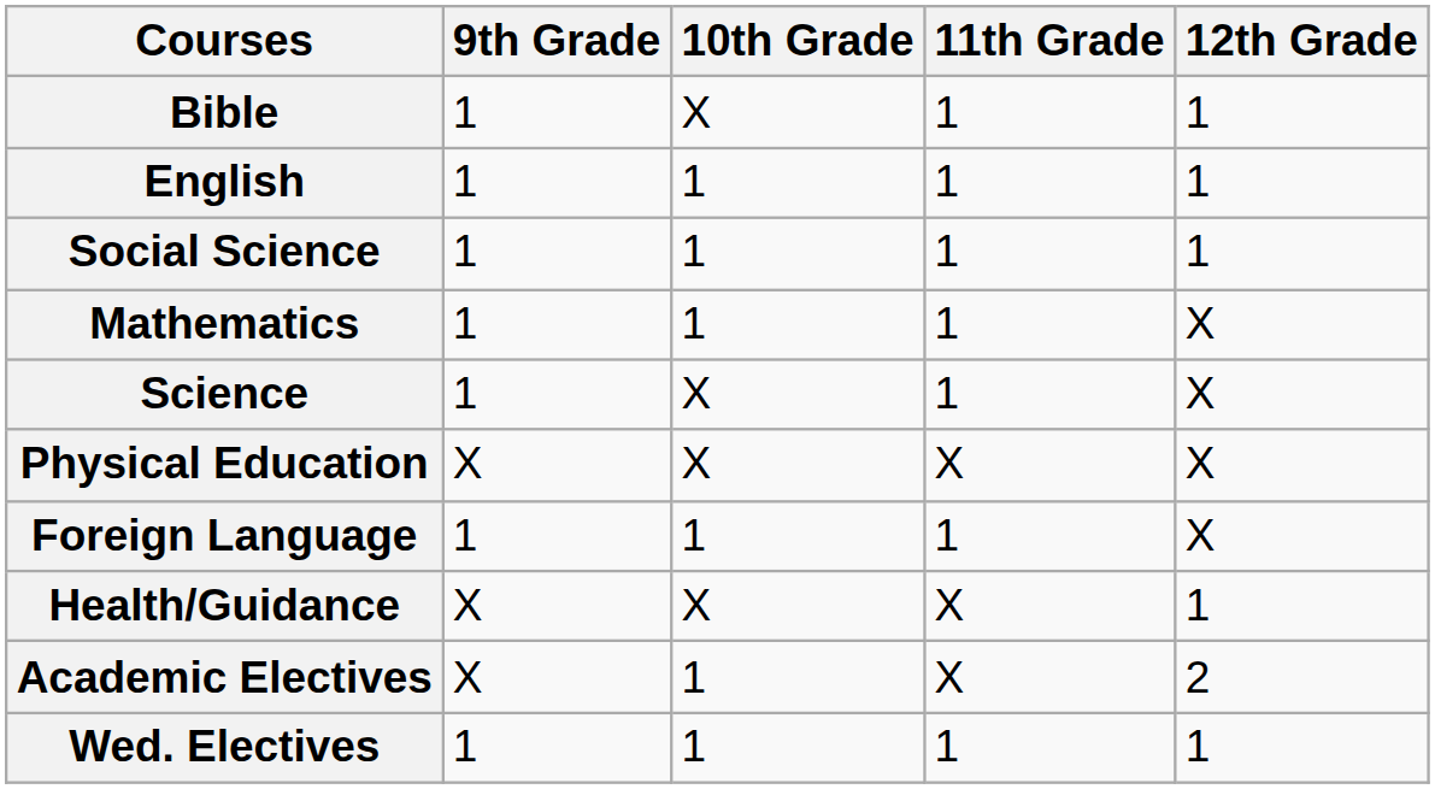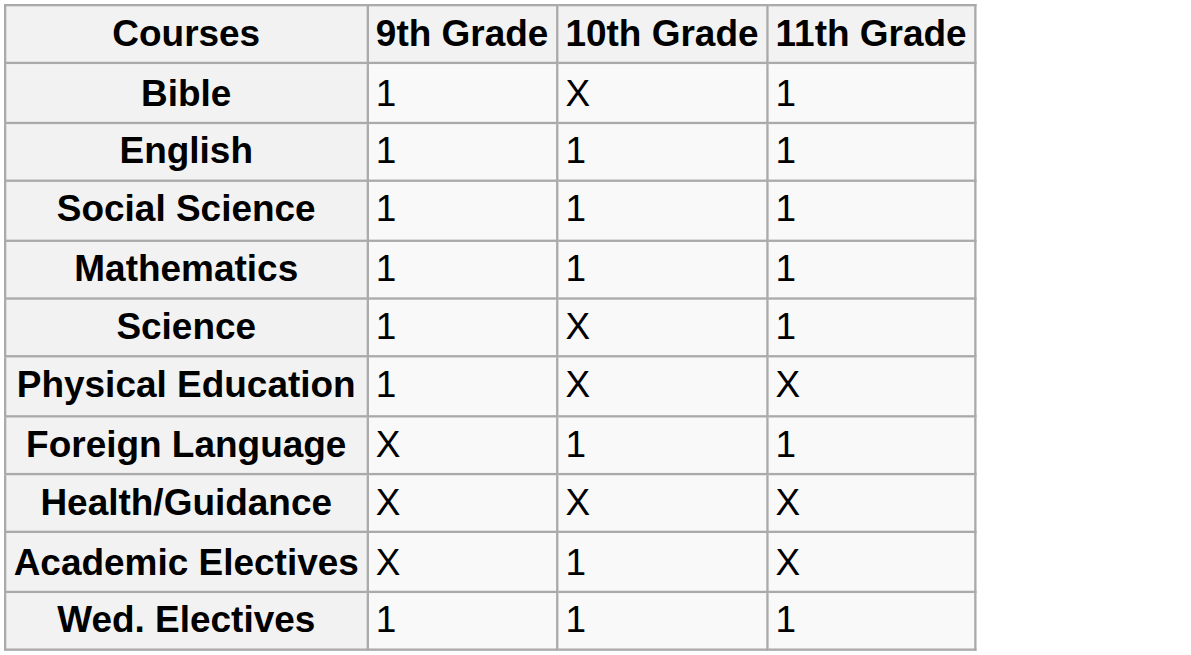 <table class="wikitable">
 <tr>
 <th>Courses</th>
 <th>9th Grade</th>
 <th>10th Grade</th>
 <th>11th Grade</th>
-<th>12th Grade</th>
 </tr>
 <tr>
 <th>Bible</th>
 <td>1</td>
 <td>X</td>
 <td>1</td>
-<td>1</td>
 </tr>
 <tr>
 <th>English</th>
-<td>1</td>
 <td>1</td>
 <td>1</td>
 <td>1</td>
 </tr>
 <tr>
 <th>Social Science</th>
 <td>1</td>
 <td>1</td>
 <td>1</td>
-<td>1</td>
 </tr>
 <tr>
 <th>Mathematics</th>
 <td>1</td>
 <td>1</td>
 <td>1</td>
-<td>X</td>
 </tr>
 <tr>
 <th>Science</th>
 <td>1</td>
 <td>X</td>
 <td>1</td>
-<td>X</td>
 </tr>
 <tr>
 <th>Physical Education</th>
-<td>X</td>
-<td>X</td>
+<td>1</td>
 <td>X</td>
 <td>X</td>
 </tr>
 <tr>
 <th>Foreign Language</th>
+<td>X</td>
 <td>1</td>
 <td>1</td>
-<td>1</td>
-<td>X</td>
 </tr>
 <tr>
 <th>Health/Guidance</th>
 <td>X</td>
 <td>X</td>
 <td>X</td>
-<td>1</td>
 </tr>
 <tr>
 <th>Academic Electives</th>
 <td>X</td>
 <td>1</td>
 <td>X</td>
-<td>2</td>
 </tr>
 <tr>
 <th>Wed. Electives</th>
 <td>1</td>
 <td>1</td>
 <td>1</td>
-<td>1</td>
 </tr>
 </table>
